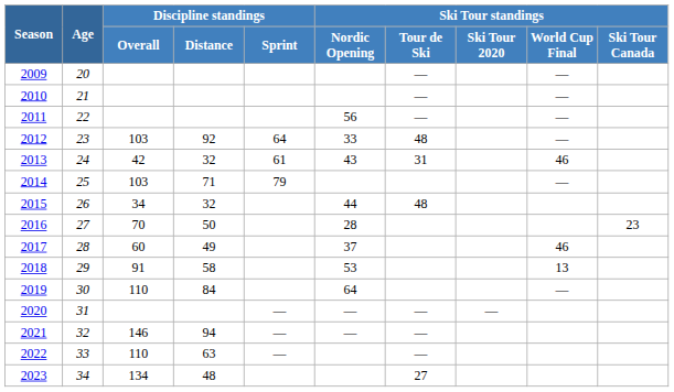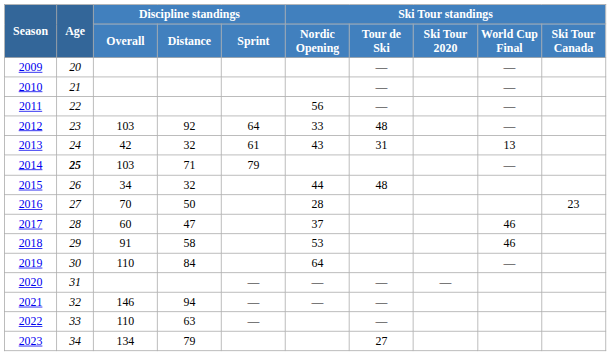 <table class="wikitable" style="font-size:95%; text-align:center; border:grey solid 1px; border-collapse:collapse; background:#ffffff;">
 <tr>
 <th style="background-color:#369; color:white; width:60px;" rowspan="2"> Season </th>
 <th style="background-color:#369; color:white; width:40px;" rowspan="2"> Age </th>
 <th style="background-color:#4180be; color:white;" colspan="3">Discipline standings</th>
 <th style="background-color:#4180be; color:white;" colspan="5">Ski Tour standings</th>
 </tr>
 <tr>
 <th style="background-color:#4180be; color:white; width:75px;">Overall</th>
 <th style="background-color:#4180be; color:white; width:75px;">Distance</th>
 <th style="background-color:#4180be; color:white; width:75px;">Sprint</th>
 <th style="background-color:#4180be; color:white; width:75px;">Nordic<br>Opening</th>
 <th style="background-color:#4180be; color:white; width:75px;">Tour de<br>Ski</th>
 <th style="background-color:#4180be; color:white; width:75px;">Ski Tour<br>2020</th>
 <th style="background-color:#4180be; color:white; width:75px;">World Cup<br>Final</th>
 <th style="background-color:#4180be; color:white; width:75px;">Ski Tour<br>Canada</th>
 </tr>
 <tr>
 <td><a href='#'>2009</a></td>
 <td><em>20</em></td>
 <td></td>
 <td></td>
 <td></td>
 <td></td>
 <td>—</td>
 <td></td>
 <td>—</td>
 <td></td>
 </tr>
 <tr>
 <td><a href='#'>2010</a></td>
 <td><em>21</em></td>
 <td></td>
 <td></td>
 <td></td>
 <td></td>
 <td>—</td>
 <td></td>
 <td>—</td>
 <td></td>
 </tr>
 <tr>
 <td><a href='#'>2011</a></td>
 <td><em>22</em></td>
 <td></td>
 <td></td>
 <td></td>
 <td>56</td>
 <td>—</td>
 <td></td>
 <td>—</td>
 <td></td>
 </tr>
 <tr>
 <td><a href='#'>2012</a></td>
 <td><em>23</em></td>
 <td>103</td>
 <td>92</td>
 <td>64</td>
 <td>33</td>
 <td>48</td>
 <td></td>
 <td>—</td>
 <td></td>
 </tr>
 <tr>
 <td><a href='#'>2013</a></td>
 <td><em>24</em></td>
 <td>42</td>
 <td>32</td>
 <td>61</td>
 <td>43</td>
 <td>31</td>
 <td></td>
-<td>46</td>
+<td>13</td>
 <td></td>
 </tr>
 <tr>
 <td><a href='#'>2014</a></td>
-<td><em>25</em></td>
+<td><strong><em>25</em></strong></td>
 <td>103</td>
 <td>71</td>
 <td>79</td>
 <td></td>
 <td></td>
 <td></td>
 <td>—</td>
 <td></td>
 </tr>
 <tr>
 <td><a href='#'>2015</a></td>
 <td><em>26</em></td>
 <td>34</td>
 <td>32</td>
 <td></td>
 <td>44</td>
 <td>48</td>
 <td></td>
 <td></td>
 <td></td>
 </tr>
 <tr>
 <td><a href='#'>2016</a></td>
 <td><em>27</em></td>
 <td>70</td>
 <td>50</td>
 <td></td>
 <td>28</td>
 <td></td>
 <td></td>
 <td></td>
 <td>23</td>
 </tr>
 <tr>
 <td><a href='#'>2017</a></td>
 <td><em>28</em></td>
 <td>60</td>
-<td>49</td>
+<td>47</td>
 <td></td>
 <td>37</td>
 <td></td>
 <td></td>
 <td>46</td>
 <td></td>
 </tr>
 <tr>
 <td><a href='#'>2018</a></td>
 <td><em>29</em></td>
 <td>91</td>
 <td>58</td>
 <td></td>
 <td>53</td>
 <td></td>
 <td></td>
-<td>13</td>
+<td>46</td>
 <td></td>
 </tr>
 <tr>
 <td><a href='#'>2019</a></td>
 <td><em>30</em></td>
 <td>110</td>
 <td>84</td>
 <td></td>
 <td>64</td>
 <td></td>
 <td></td>
 <td>—</td>
 <td></td>
 </tr>
 <tr>
 <td><a href='#'>2020</a></td>
 <td><em>31</em></td>
 <td></td>
 <td></td>
 <td>—</td>
 <td>—</td>
 <td>—</td>
 <td>—</td>
 <td></td>
 <td></td>
 </tr>
 <tr>
 <td><a href='#'>2021</a></td>
 <td><em>32</em></td>
 <td>146</td>
 <td>94</td>
 <td>—</td>
 <td>—</td>
 <td>—</td>
 <td></td>
 <td></td>
 <td></td>
 </tr>
 <tr>
 <td><a href='#'>2022</a></td>
 <td><em>33</em></td>
 <td>110</td>
 <td>63</td>
 <td>—</td>
 <td></td>
 <td>—</td>
 <td></td>
 <td></td>
 <td></td>
 </tr>
 <tr>
 <td><a href='#'>2023</a></td>
 <td><em>34</em></td>
 <td>134</td>
-<td>48</td>
+<td>79</td>
 <td></td>
 <td></td>
 <td>27</td>
 <td></td>
 <td></td>
 <td></td>
 </tr>
 </table>
